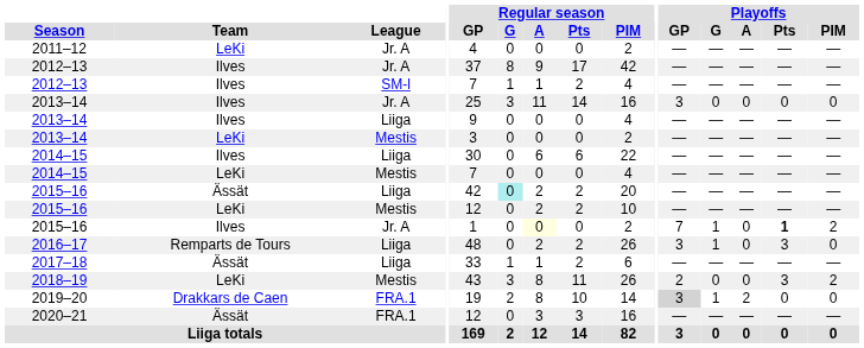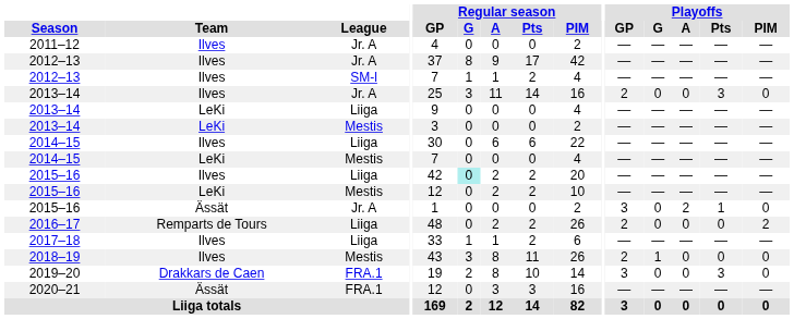 <table border="0" cellpadding="1" cellspacing="0" style="text-align:center; width:60em">
 <tr bgcolor="#e0e0e0">
 <th colspan="3" bgcolor="#ffffff"></th>
 <th rowspan="99" bgcolor="#ffffff"></th>
 <th colspan="5"><a href='#'>Regular season</a></th>
 <th rowspan="99" bgcolor="#ffffff"></th>
 <th colspan="5"><a href='#'>Playoffs</a></th>
 </tr>
 <tr bgcolor="#e0e0e0">
 <th><a href='#'>Season</a></th>
 <th>Team</th>
 <th>League</th>
 <th>GP</th>
 <th><a href='#'>G</a></th>
 <th><a href='#'>A</a></th>
 <th><a href='#'>Pts</a></th>
 <th><a href='#'>PIM</a></th>
 <th>GP</th>
 <th>G</th>
 <th>A</th>
 <th>Pts</th>
 <th>PIM</th>
 </tr>
 <tr>
 <td>2011–12</td>
-<td><a href='#'>LeKi</a></td>
+<td><a href='#'>Ilves</a></td>
 <td>Jr. A</td>
 <td>4</td>
 <td>0</td>
 <td>0</td>
 <td>0</td>
 <td>2</td>
 <td>—</td>
 <td>—</td>
 <td>—</td>
 <td>—</td>
 <td>—</td>
 </tr>
 <tr bgcolor="#f0f0f0">
 <td>2012–13</td>
 <td>Ilves</td>
 <td>Jr. A</td>
 <td>37</td>
 <td>8</td>
 <td>9</td>
 <td>17</td>
 <td>42</td>
 <td>—</td>
 <td>—</td>
 <td>—</td>
 <td>—</td>
 <td>—</td>
 </tr>
 <tr>
 <td><a href='#'>2012–13</a></td>
 <td>Ilves</td>
 <td><a href='#'>SM-l</a></td>
 <td>7</td>
 <td>1</td>
 <td>1</td>
 <td>2</td>
 <td>4</td>
 <td>—</td>
 <td>—</td>
 <td>—</td>
 <td>—</td>
 <td>—</td>
 </tr>
 <tr bgcolor="#f0f0f0">
 <td>2013–14</td>
 <td>Ilves</td>
 <td>Jr. A</td>
 <td>25</td>
 <td>3</td>
 <td>11</td>
 <td>14</td>
 <td>16</td>
-<td>3</td>
+<td>2</td>
 <td>0</td>
 <td>0</td>
-<td>0</td>
+<td>3</td>
 <td>0</td>
 </tr>
 <tr>
 <td><a href='#'>2013–14</a></td>
-<td>Ilves</td>
+<td>LeKi</td>
 <td>Liiga</td>
 <td>9</td>
 <td>0</td>
 <td>0</td>
 <td>0</td>
 <td>4</td>
 <td>—</td>
 <td>—</td>
 <td>—</td>
 <td>—</td>
 <td>—</td>
 </tr>
 <tr bgcolor="#f0f0f0">
 <td><a href='#'>2013–14</a></td>
 <td><a href='#'>LeKi</a></td>
 <td><a href='#'>Mestis</a></td>
 <td>3</td>
 <td>0</td>
 <td>0</td>
 <td>0</td>
 <td>2</td>
 <td>—</td>
 <td>—</td>
 <td>—</td>
 <td>—</td>
 <td>—</td>
 </tr>
 <tr>
 <td><a href='#'>2014–15</a></td>
 <td>Ilves</td>
 <td>Liiga</td>
 <td>30</td>
 <td>0</td>
 <td>6</td>
 <td>6</td>
 <td>22</td>
 <td>—</td>
 <td>—</td>
 <td>—</td>
 <td>—</td>
 <td>—</td>
 </tr>
 <tr bgcolor="#f0f0f0">
 <td><a href='#'>2014–15</a></td>
 <td>LeKi</td>
 <td>Mestis</td>
 <td>7</td>
 <td>0</td>
 <td>0</td>
 <td>0</td>
 <td>4</td>
 <td>—</td>
 <td>—</td>
 <td>—</td>
 <td>—</td>
 <td>—</td>
 </tr>
 <tr>
 <td><a href='#'>2015–16</a></td>
-<td>Ässät</td>
+<td>Ilves</td>
 <td>Liiga</td>
 <td>42</td>
 <td style="background: paleturquoise;">0</td>
 <td>2</td>
 <td>2</td>
 <td>20</td>
 <td>—</td>
 <td>—</td>
 <td>—</td>
 <td>—</td>
 <td>—</td>
 </tr>
 <tr bgcolor="#f0f0f0">
 <td><a href='#'>2015–16</a></td>
 <td>LeKi</td>
 <td>Mestis</td>
 <td>12</td>
 <td>0</td>
 <td>2</td>
 <td>2</td>
 <td>10</td>
 <td>—</td>
 <td>—</td>
 <td>—</td>
 <td>—</td>
 <td>—</td>
 </tr>
 <tr>
 <td>2015–16</td>
-<td>Ilves</td>
+<td>Ässät</td>
 <td>Jr. A</td>
 <td>1</td>
 <td>0</td>
-<td style="background: lightyellow;">0</td>
+<td>0</td>
 <td>0</td>
 <td>2</td>
-<td>7</td>
+<td>3</td>
+<td>0</td>
+<td>2</td>
 <td>1</td>
 <td>0</td>
-<td><strong>1</strong></td>
-<td>2</td>
 </tr>
 <tr bgcolor="#f0f0f0">
 <td><a href='#'>2016–17</a></td>
 <td>Remparts de Tours</td>
 <td>Liiga</td>
 <td>48</td>
 <td>0</td>
 <td>2</td>
 <td>2</td>
 <td>26</td>
-<td>3</td>
-<td>1</td>
+<td>2</td>
 <td>0</td>
-<td>3</td>
 <td>0</td>
+<td>0</td>
+<td>2</td>
 </tr>
 <tr>
 <td><a href='#'>2017–18</a></td>
-<td>Ässät</td>
+<td>Ilves</td>
 <td>Liiga</td>
 <td>33</td>
 <td>1</td>
 <td>1</td>
 <td>2</td>
 <td>6</td>
 <td>—</td>
 <td>—</td>
 <td>—</td>
 <td>—</td>
 <td>—</td>
 </tr>
 <tr bgcolor="#f0f0f0">
 <td><a href='#'>2018–19</a></td>
-<td>LeKi</td>
+<td>Ilves</td>
 <td>Mestis</td>
 <td>43</td>
 <td>3</td>
 <td>8</td>
 <td>11</td>
 <td>26</td>
 <td>2</td>
+<td>1</td>
 <td>0</td>
 <td>0</td>
-<td>3</td>
-<td>2</td>
+<td>0</td>
 </tr>
 <tr>
 <td>2019–20</td>
 <td><a href='#'>Drakkars de Caen</a></td>
 <td><a href='#'>FRA.1</a></td>
 <td>19</td>
 <td>2</td>
 <td>8</td>
 <td>10</td>
 <td>14</td>
-<td style="background: lightgrey;">3</td>
-<td>1</td>
-<td>2</td>
+<td>3</td>
 <td>0</td>
+<td>0</td>
+<td>3</td>
 <td>0</td>
 </tr>
 <tr bgcolor="#f0f0f0">
 <td>2020–21</td>
 <td>Ässät</td>
 <td>FRA.1</td>
 <td>12</td>
 <td>0</td>
 <td>3</td>
 <td>3</td>
 <td>16</td>
 <td>—</td>
 <td>—</td>
 <td>—</td>
 <td>—</td>
 <td>—</td>
 </tr>
 <tr bgcolor="#e0e0e0">
 <th colspan="3">Liiga totals</th>
 <th>169</th>
 <th>2</th>
 <th>12</th>
 <th>14</th>
 <th>82</th>
 <th>3</th>
 <th>0</th>
 <th>0</th>
 <th>0</th>
 <th>0</th>
 </tr>
 </table>
